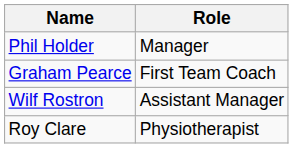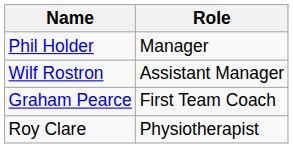 <table class="wikitable">
 <tr>
 <th>Name</th>
 <th>Role</th>
 </tr>
 <tr>
 <td> <a href='#'>Phil Holder</a></td>
 <td>Manager</td>
 </tr>
 <tr>
+<td> <a href='#'>Wilf Rostron</a></td>
+<td>Assistant Manager</td>
+</tr>
+<tr>
 <td> <a href='#'>Graham Pearce</a></td>
 <td>First Team Coach</td>
-</tr>
-<tr>
-<td> <a href='#'>Wilf Rostron</a></td>
-<td>Assistant Manager</td>
 </tr>
 <tr>
 <td> Roy Clare</td>
 <td>Physiotherapist</td>
 </tr>
 </table>
